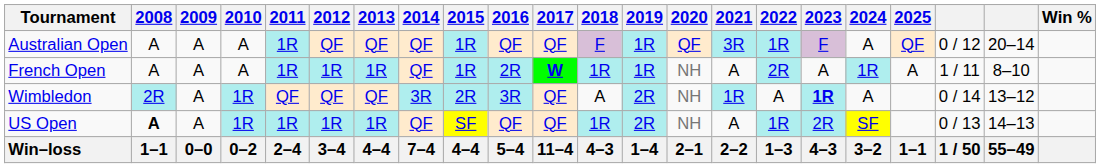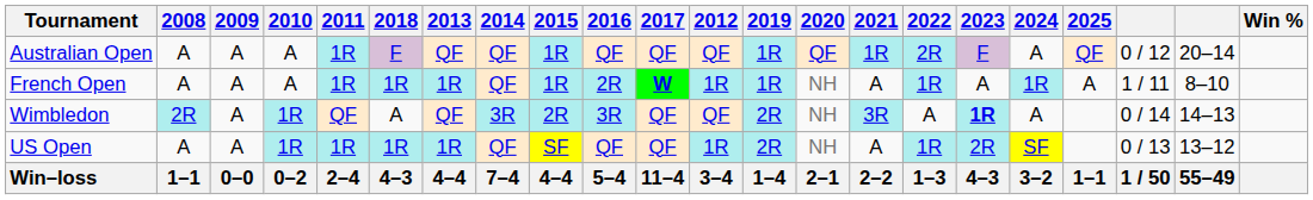 <table class=wikitable style=text-align:center>
 <tr>
 <th>Tournament</th>
 <th><a href='#'>2008</a></th>
 <th><a href='#'>2009</a></th>
 <th><a href='#'>2010</a></th>
 <th><a href='#'>2011</a></th>
-<th><a href='#'>2012</a></th>
+<th><a href='#'>2018</a></th>
 <th><a href='#'>2013</a></th>
 <th><a href='#'>2014</a></th>
 <th><a href='#'>2015</a></th>
 <th><a href='#'>2016</a></th>
 <th><a href='#'>2017</a></th>
-<th><a href='#'>2018</a></th>
+<th><a href='#'>2012</a></th>
 <th><a href='#'>2019</a></th>
 <th><a href='#'>2020</a></th>
 <th><a href='#'>2021</a></th>
 <th><a href='#'>2022</a></th>
 <th><a href='#'>2023</a></th>
 <th><a href='#'>2024</a></th>
 <th><a href='#'>2025</a></th>
 <th></th>
 <th></th>
 <th>Win %</th>
 </tr>
 <tr>
 <td align=left><a href='#'>Australian Open</a></td>
 <td>A</td>
 <td>A</td>
 <td>A</td>
 <td bgcolor=afeeee><a href='#'>1R</a></td>
+<td style="background:thistle;"><a href='#'>F</a></td>
+<td bgcolor=ffebcd><a href='#'>QF</a></td>
+<td bgcolor=ffebcd><a href='#'>QF</a></td>
+<td bgcolor=afeeee><a href='#'>1R</a></td>
 <td bgcolor=ffebcd><a href='#'>QF</a></td>
 <td bgcolor=ffebcd><a href='#'>QF</a></td>
 <td bgcolor=ffebcd><a href='#'>QF</a></td>
 <td bgcolor=afeeee><a href='#'>1R</a></td>
 <td bgcolor=ffebcd><a href='#'>QF</a></td>
-<td bgcolor=ffebcd><a href='#'>QF</a></td>
-<td style="background:thistle;"><a href='#'>F</a></td>
 <td bgcolor=afeeee><a href='#'>1R</a></td>
-<td bgcolor=ffebcd><a href='#'>QF</a></td>
-<td bgcolor=afeeee><a href='#'>3R</a></td>
-<td bgcolor=afeeee><a href='#'>1R</a></td>
+<td bgcolor=afeeee><a href='#'>2R</a></td>
 <td bgcolor=thistle><a href='#'>F</a></td>
 <td>A</td>
 <td bgcolor=ffebcd><a href='#'>QF</a></td>
 <td>0 / 12</td>
 <td>20–14</td>
 <td></td>
 </tr>
 <tr>
 <td align=left><a href='#'>French Open</a></td>
 <td>A</td>
 <td>A</td>
 <td>A</td>
 <td bgcolor=afeeee><a href='#'>1R</a></td>
 <td bgcolor=afeeee><a href='#'>1R</a></td>
 <td bgcolor=afeeee><a href='#'>1R</a></td>
 <td bgcolor=ffebcd><a href='#'>QF</a></td>
 <td bgcolor=afeeee><a href='#'>1R</a></td>
 <td bgcolor=afeeee><a href='#'>2R</a></td>
 <td style="background:lime;"><a href='#'><strong>W</strong></a></td>
 <td bgcolor=afeeee><a href='#'>1R</a></td>
 <td bgcolor=afeeee><a href='#'>1R</a></td>
 <td style=color:#767676>NH</td>
 <td>A</td>
-<td bgcolor=afeeee><a href='#'>2R</a></td>
+<td bgcolor=afeeee><a href='#'>1R</a></td>
 <td>A</td>
 <td bgcolor=afeeee><a href='#'>1R</a></td>
 <td>A</td>
 <td>1 / 11</td>
 <td>8–10</td>
 <td></td>
 </tr>
 <tr>
 <td align=left><a href='#'>Wimbledon</a></td>
 <td bgcolor=afeeee><a href='#'>2R</a></td>
 <td>A</td>
 <td bgcolor=afeeee><a href='#'>1R</a></td>
 <td bgcolor=ffebcd><a href='#'>QF</a></td>
-<td bgcolor=ffebcd><a href='#'>QF</a></td>
+<td>A</td>
 <td bgcolor=ffebcd><a href='#'>QF</a></td>
 <td bgcolor=afeeee><a href='#'>3R</a></td>
 <td bgcolor=afeeee><a href='#'>2R</a></td>
 <td bgcolor=afeeee><a href='#'>3R</a></td>
 <td bgcolor=ffebcd><a href='#'>QF</a></td>
-<td>A</td>
+<td bgcolor=ffebcd><a href='#'>QF</a></td>
 <td bgcolor=afeeee><a href='#'>2R</a></td>
 <td style=color:#767676>NH</td>
-<td bgcolor=afeeee><a href='#'>1R</a></td>
+<td bgcolor=afeeee><a href='#'>3R</a></td>
 <td>A</td>
 <td bgcolor=afeeee><strong><a href='#'>1R</a></strong></td>
 <td>A</td>
 <td></td>
 <td>0 / 14</td>
-<td>13–12</td>
+<td>14–13</td>
 <td></td>
 </tr>
 <tr>
 <td align=left><a href='#'>US Open</a></td>
-<td><strong>A</strong></td>
+<td>A</td>
 <td>A</td>
 <td bgcolor=afeeee><a href='#'>1R</a></td>
 <td bgcolor=afeeee><a href='#'>1R</a></td>
 <td bgcolor=afeeee><a href='#'>1R</a></td>
 <td bgcolor=afeeee><a href='#'>1R</a></td>
 <td bgcolor=ffebcd><a href='#'>QF</a></td>
 <td bgcolor=yellow><a href='#'>SF</a></td>
 <td bgcolor=ffebcd><a href='#'>QF</a></td>
 <td bgcolor=ffebcd><a href='#'>QF</a></td>
 <td bgcolor=afeeee><a href='#'>1R</a></td>
 <td bgcolor=afeeee><a href='#'>2R</a></td>
 <td style=color:#767676>NH</td>
 <td>A</td>
 <td bgcolor=afeeee><a href='#'>1R</a></td>
 <td bgcolor=afeeee><a href='#'>2R</a></td>
 <td bgcolor=yellow><a href='#'>SF</a></td>
 <td></td>
 <td>0 / 13</td>
-<td>14–13</td>
+<td>13–12</td>
 <td></td>
 </tr>
 <tr>
 <th style=text-align:left>Win–loss</th>
 <th>1–1</th>
 <th>0–0</th>
 <th>0–2</th>
 <th>2–4</th>
-<th>3–4</th>
+<th>4–3</th>
 <th>4–4</th>
 <th>7–4</th>
 <th>4–4</th>
 <th>5–4</th>
 <th>11–4</th>
-<th>4–3</th>
+<th>3–4</th>
 <th>1–4</th>
 <th>2–1</th>
 <th>2–2</th>
 <th>1–3</th>
 <th>4–3</th>
 <th>3–2</th>
 <th>1–1</th>
 <th>1 / 50</th>
 <th>55–49</th>
 <th></th>
 </tr>
 </table>
